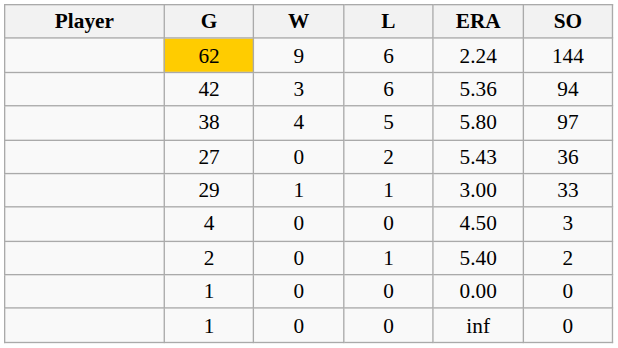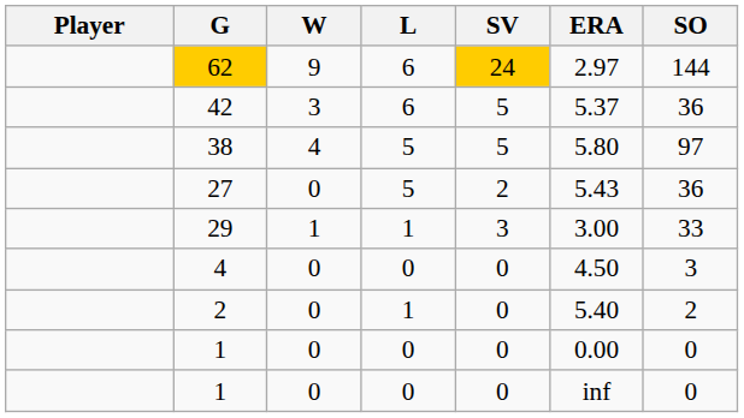 <table class="wikitable sortable">
 <tr>
 <th bgcolor="#DDDDFF" width="16%">Player</th>
 <th bgcolor="#DDDDFF" width="9%">G</th>
 <th bgcolor="#DDDDFF" width="9%">W</th>
 <th bgcolor="#DDDDFF" width="9%">L</th>
+<th bgcolor="#DDDDFF" width="9%">SV</th>
 <th bgcolor="#DDDDFF" width="9%">ERA</th>
 <th bgcolor="#DDDDFF" width="9%">SO</th>
 </tr>
 <tr align="center">
 <td></td>
 <td bgcolor="#FFCC00">62</td>
 <td>9</td>
 <td>6</td>
-<td>2.24</td>
+<td bgcolor="FFCC00">24</td>
+<td>2.97</td>
 <td>144</td>
 </tr>
 <tr align="center">
 <td></td>
 <td>42</td>
 <td>3</td>
 <td>6</td>
-<td>5.36</td>
-<td>94</td>
+<td>5</td>
+<td>5.37</td>
+<td>36</td>
 </tr>
 <tr align="center">
 <td></td>
 <td>38</td>
 <td>4</td>
+<td>5</td>
 <td>5</td>
 <td>5.80</td>
 <td>97</td>
 </tr>
 <tr align="center">
 <td></td>
 <td>27</td>
 <td>0</td>
+<td>5</td>
 <td>2</td>
 <td>5.43</td>
 <td>36</td>
 </tr>
 <tr align="center">
 <td></td>
 <td>29</td>
 <td>1</td>
 <td>1</td>
+<td>3</td>
 <td>3.00</td>
 <td>33</td>
 </tr>
 <tr align="center">
 <td></td>
 <td>4</td>
+<td>0</td>
 <td>0</td>
 <td>0</td>
 <td>4.50</td>
 <td>3</td>
 </tr>
 <tr align="center">
 <td></td>
 <td>2</td>
 <td>0</td>
 <td>1</td>
+<td>0</td>
 <td>5.40</td>
 <td>2</td>
 </tr>
 <tr align="center">
 <td></td>
 <td>1</td>
+<td>0</td>
 <td>0</td>
 <td>0</td>
 <td>0.00</td>
 <td>0</td>
 </tr>
 <tr align="center">
 <td></td>
 <td>1</td>
 <td>0</td>
 <td>0</td>
+<td>0</td>
 <td>inf</td>
 <td>0</td>
 </tr>
 </table>
